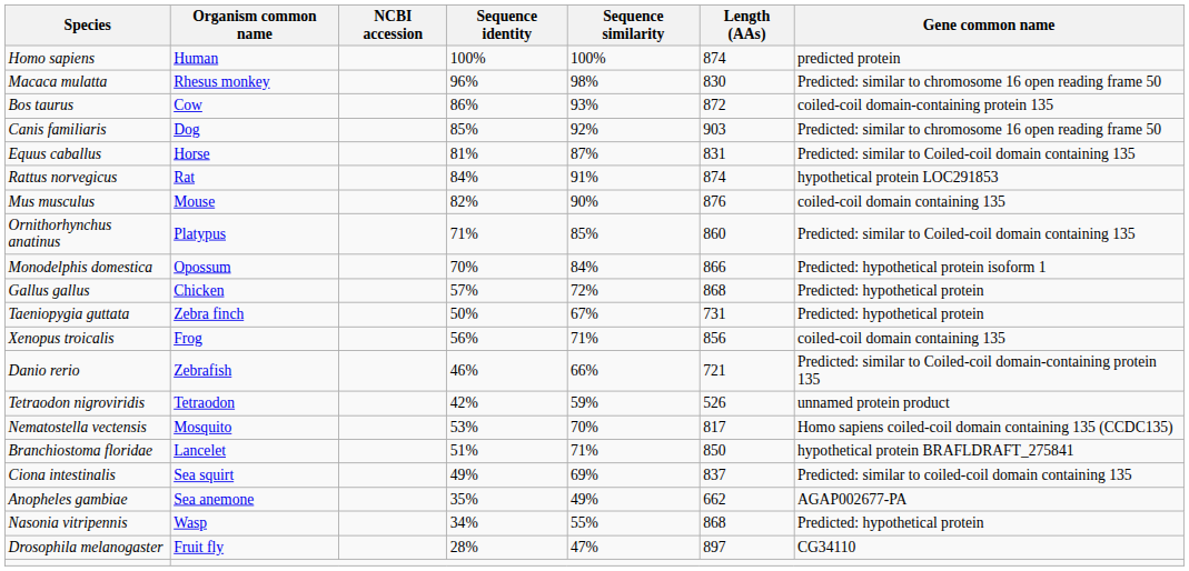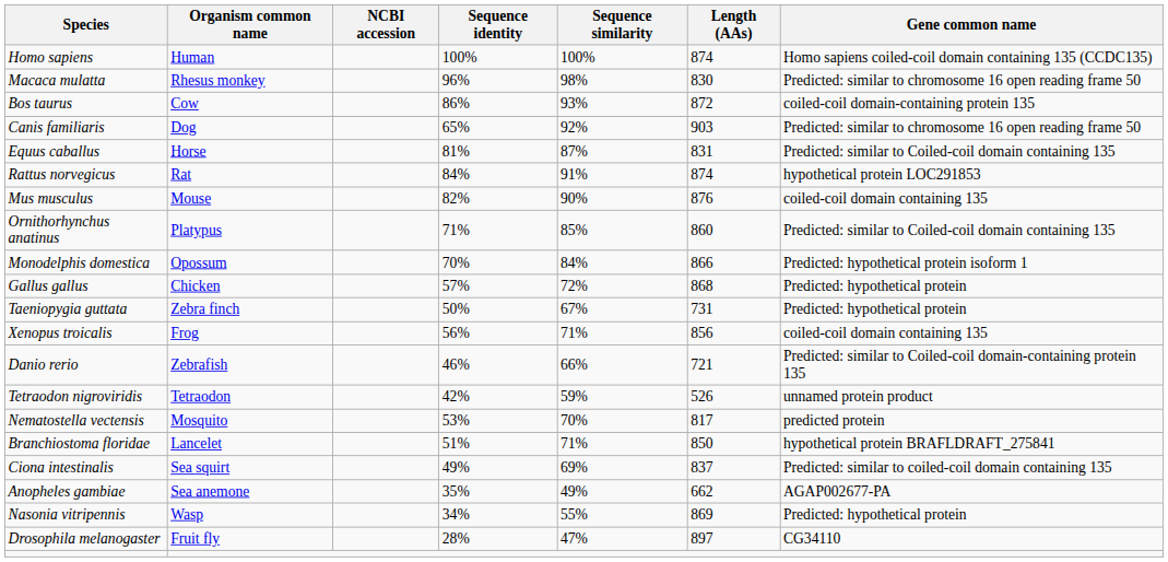 <table class="wikitable">
 <tr>
 <th>Species</th>
 <th>Organism common name</th>
 <th>NCBI accession</th>
 <th>Sequence identity</th>
 <th>Sequence similarity</th>
 <th>Length (AAs)</th>
 <th>Gene common name</th>
 </tr>
 <tr>
 <td><em>Homo sapiens</em></td>
 <td><a href='#'>Human</a></td>
 <td></td>
 <td>100%</td>
 <td>100%</td>
 <td>874</td>
-<td>predicted protein</td>
+<td>Homo sapiens coiled-coil domain containing 135 (CCDC135)</td>
 </tr>
 <tr>
 <td><em>Macaca mulatta</em></td>
 <td><a href='#'>Rhesus monkey</a></td>
 <td></td>
 <td>96%</td>
 <td>98%</td>
 <td>830</td>
 <td>Predicted: similar to chromosome 16 open reading frame 50</td>
 </tr>
 <tr>
 <td><em>Bos taurus</em></td>
 <td><a href='#'>Cow</a></td>
 <td></td>
 <td>86%</td>
 <td>93%</td>
 <td>872</td>
 <td>coiled-coil domain-containing protein 135</td>
 </tr>
 <tr>
 <td><em>Canis familiaris</em></td>
 <td><a href='#'>Dog</a></td>
 <td></td>
-<td>85%</td>
+<td>65%</td>
 <td>92%</td>
 <td>903</td>
 <td>Predicted: similar to chromosome 16 open reading frame 50</td>
 </tr>
 <tr>
 <td><em>Equus caballus</em></td>
 <td><a href='#'>Horse</a></td>
 <td></td>
 <td>81%</td>
 <td>87%</td>
 <td>831</td>
 <td>Predicted: similar to Coiled-coil domain containing 135</td>
 </tr>
 <tr>
 <td><em>Rattus norvegicus</em></td>
 <td><a href='#'>Rat</a></td>
 <td></td>
 <td>84%</td>
 <td>91%</td>
 <td>874</td>
 <td>hypothetical protein LOC291853</td>
 </tr>
 <tr>
 <td><em>Mus musculus</em></td>
 <td><a href='#'>Mouse</a></td>
 <td></td>
 <td>82%</td>
 <td>90%</td>
 <td>876</td>
 <td>coiled-coil domain containing 135</td>
 </tr>
 <tr>
 <td><em>Ornithorhynchus anatinus</em></td>
 <td><a href='#'>Platypus</a></td>
 <td></td>
 <td>71%</td>
 <td>85%</td>
 <td>860</td>
 <td>Predicted: similar to Coiled-coil domain containing 135</td>
 </tr>
 <tr>
 <td><em>Monodelphis domestica</em></td>
 <td><a href='#'>Opossum</a></td>
 <td></td>
 <td>70%</td>
 <td>84%</td>
 <td>866</td>
 <td>Predicted: hypothetical protein isoform 1</td>
 </tr>
 <tr>
 <td><em>Gallus gallus</em></td>
 <td><a href='#'>Chicken</a></td>
 <td></td>
 <td>57%</td>
 <td>72%</td>
 <td>868</td>
 <td>Predicted: hypothetical protein</td>
 </tr>
 <tr>
 <td><em>Taeniopygia guttata</em></td>
 <td><a href='#'>Zebra finch</a></td>
 <td></td>
 <td>50%</td>
 <td>67%</td>
 <td>731</td>
 <td>Predicted: hypothetical protein</td>
 </tr>
 <tr>
 <td><em>Xenopus troicalis</em></td>
 <td><a href='#'>Frog</a></td>
 <td></td>
 <td>56%</td>
 <td>71%</td>
 <td>856</td>
 <td>coiled-coil domain containing 135</td>
 </tr>
 <tr>
 <td><em>Danio rerio</em></td>
 <td><a href='#'>Zebrafish</a></td>
 <td></td>
 <td>46%</td>
 <td>66%</td>
 <td>721</td>
 <td>Predicted: similar to Coiled-coil domain-containing protein 135</td>
 </tr>
 <tr>
 <td><em>Tetraodon nigroviridis</em></td>
 <td><a href='#'>Tetraodon</a></td>
 <td></td>
 <td>42%</td>
 <td>59%</td>
 <td>526</td>
 <td>unnamed protein product</td>
 </tr>
 <tr>
 <td><em>Nematostella vectensis</em></td>
 <td><a href='#'>Mosquito</a></td>
 <td></td>
 <td>53%</td>
 <td>70%</td>
 <td>817</td>
-<td>Homo sapiens coiled-coil domain containing 135 (CCDC135)</td>
+<td>predicted protein</td>
 </tr>
 <tr>
 <td><em>Branchiostoma floridae</em></td>
 <td><a href='#'>Lancelet</a></td>
 <td></td>
 <td>51%</td>
 <td>71%</td>
 <td>850</td>
 <td>hypothetical protein BRAFLDRAFT_275841</td>
 </tr>
 <tr>
 <td><em>Ciona intestinalis</em></td>
 <td><a href='#'>Sea squirt</a></td>
 <td></td>
 <td>49%</td>
 <td>69%</td>
 <td>837</td>
 <td>Predicted: similar to coiled-coil domain containing 135</td>
 </tr>
 <tr>
 <td><em>Anopheles gambiae</em></td>
 <td><a href='#'>Sea anemone</a></td>
 <td></td>
 <td>35%</td>
 <td>49%</td>
 <td>662</td>
 <td>AGAP002677-PA</td>
 </tr>
 <tr>
 <td><em>Nasonia vitripennis</em></td>
 <td><a href='#'>Wasp</a></td>
 <td></td>
 <td>34%</td>
 <td>55%</td>
-<td>868</td>
+<td>869</td>
 <td>Predicted: hypothetical protein</td>
 </tr>
 <tr>
 <td><em>Drosophila melanogaster</em></td>
 <td><a href='#'>Fruit fly</a></td>
 <td></td>
 <td>28%</td>
 <td>47%</td>
 <td>897</td>
 <td>CG34110</td>
 </tr>
 <tr>
 <td></td>
 </tr>
 </table>
